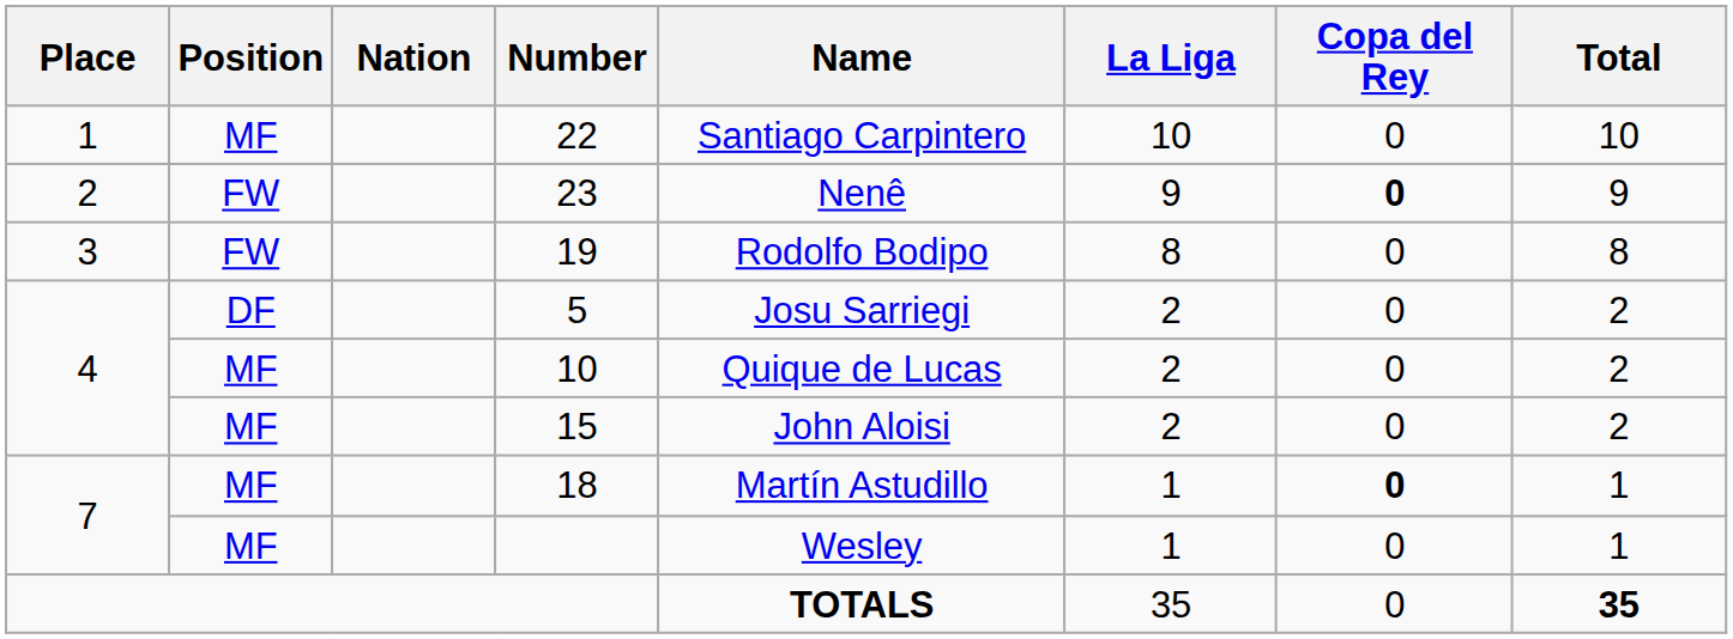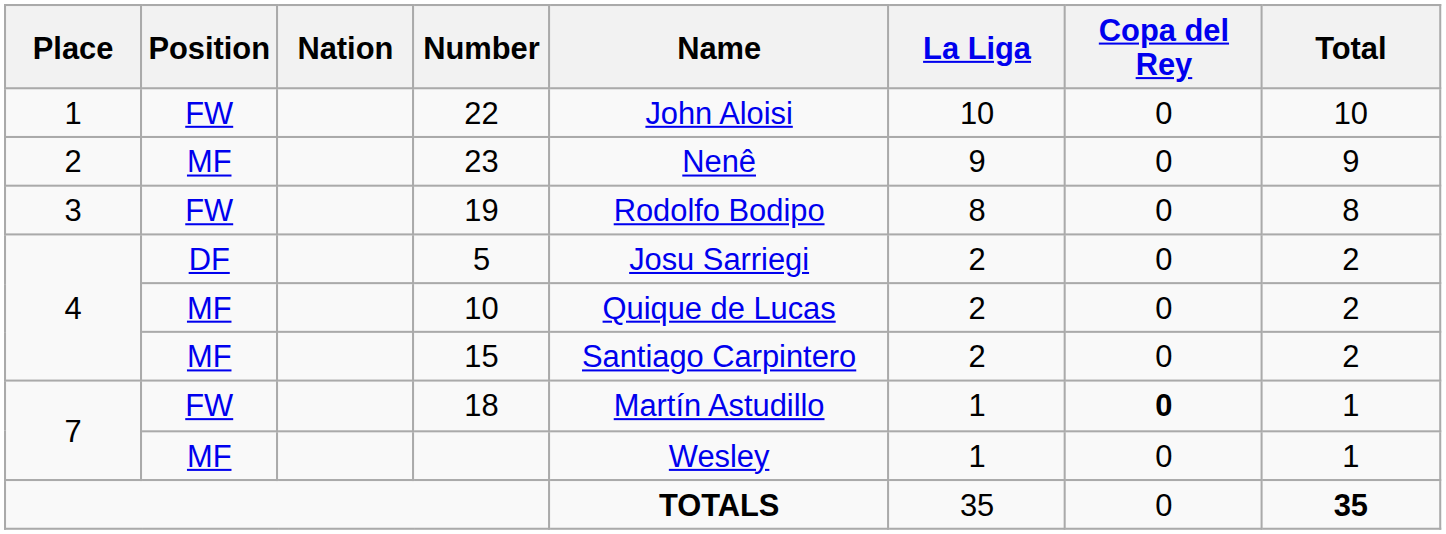 <table class="wikitable" style="font-size: 95%; text-align: center;">
 <tr>
 <th width=60>Place</th>
 <th width=60>Position</th>
 <th width=60>Nation</th>
 <th width=60>Number</th>
 <th width=160>Name</th>
 <th width=80><a href='#'>La Liga</a></th>
 <th width=90><a href='#'>Copa del Rey</a></th>
 <th width=80><strong>Total</strong></th>
 </tr>
 <tr>
 <td rowspan="1">1</td>
-<td><a href='#'>MF</a></td>
+<td><a href='#'>FW</a></td>
 <td></td>
 <td>22</td>
-<td><a href='#'>Santiago Carpintero</a></td>
+<td><a href='#'>John Aloisi</a></td>
 <td>10</td>
 <td>0</td>
 <td>10</td>
 </tr>
 <tr>
 <td rowspan="1">2</td>
-<td><a href='#'>FW</a></td>
+<td><a href='#'>MF</a></td>
 <td></td>
 <td>23</td>
 <td><a href='#'>Nenê</a></td>
 <td>9</td>
-<td><strong>0</strong></td>
+<td>0</td>
 <td>9</td>
 </tr>
 <tr>
 <td rowspan="1">3</td>
 <td><a href='#'>FW</a></td>
 <td></td>
 <td>19</td>
 <td><a href='#'>Rodolfo Bodipo</a></td>
 <td>8</td>
 <td>0</td>
 <td>8</td>
 </tr>
 <tr>
 <td rowspan="3">4</td>
 <td><a href='#'>DF</a></td>
 <td></td>
 <td>5</td>
 <td><a href='#'>Josu Sarriegi</a></td>
 <td>2</td>
 <td>0</td>
 <td>2</td>
 </tr>
 <tr>
 <td><a href='#'>MF</a></td>
 <td></td>
 <td>10</td>
 <td><a href='#'>Quique de Lucas</a></td>
 <td>2</td>
 <td>0</td>
 <td>2</td>
 </tr>
 <tr>
 <td><a href='#'>MF</a></td>
 <td></td>
 <td>15</td>
-<td><a href='#'>John Aloisi</a></td>
+<td><a href='#'>Santiago Carpintero</a></td>
 <td>2</td>
 <td>0</td>
 <td>2</td>
 </tr>
 <tr>
 <td rowspan="2">7</td>
-<td><a href='#'>MF</a></td>
+<td><a href='#'>FW</a></td>
 <td></td>
 <td>18</td>
 <td><a href='#'>Martín Astudillo</a></td>
 <td>1</td>
 <td><strong>0</strong></td>
 <td>1</td>
 </tr>
 <tr>
 <td><a href='#'>MF</a></td>
 <td></td>
 <td></td>
 <td><a href='#'>Wesley</a></td>
 <td>1</td>
 <td>0</td>
 <td>1</td>
 </tr>
 <tr>
 <td colspan="4"></td>
 <td><strong>TOTALS</strong></td>
 <td>35</td>
 <td>0</td>
 <td><strong>35</strong></td>
 </tr>
 </table>
